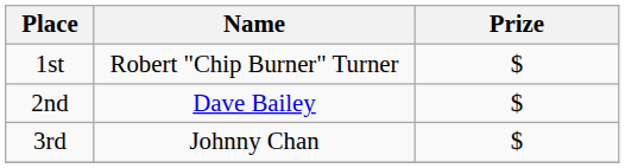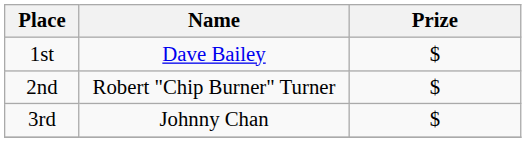 <table class="wikitable">
 <tr>
 <th width="50">Place</th>
 <th width="200">Name</th>
 <th width="125">Prize</th>
 </tr>
 <tr>
 <td align = "center">1st</td>
-<td align = "center">Robert "Chip Burner" Turner</td>
+<td align = "center"><a href='#'>Dave Bailey</a></td>
 <td align = "center">$</td>
 </tr>
 <tr>
 <td align = "center">2nd</td>
-<td align = "center"><a href='#'>Dave Bailey</a></td>
+<td align = "center">Robert "Chip Burner" Turner</td>
 <td align = "center">$</td>
 </tr>
 <tr>
 <td align = "center">3rd</td>
 <td align = "center">Johnny Chan</td>
 <td align = "center">$</td>
 </tr>
 <tr>
 </tr>
 </table>
